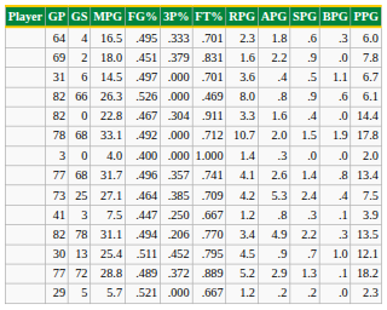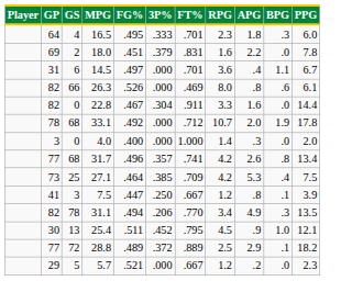 <table class="wikitable sortable" style="text-align:right;">
 <tr>
 <th style="background:#00843D; color:#FFFFFF; border-top:#FFCD00 3px solid; border-bottom:#FFCD00 3px solid;">Player</th>
 <th style="background:#00843D; color:#FFFFFF; border-top:#FFCD00 3px solid; border-bottom:#FFCD00 3px solid;">GP</th>
 <th style="background:#00843D; color:#FFFFFF; border-top:#FFCD00 3px solid; border-bottom:#FFCD00 3px solid;">GS</th>
 <th style="background:#00843D; color:#FFFFFF; border-top:#FFCD00 3px solid; border-bottom:#FFCD00 3px solid;">MPG</th>
 <th style="background:#00843D; color:#FFFFFF; border-top:#FFCD00 3px solid; border-bottom:#FFCD00 3px solid;">FG%</th>
 <th style="background:#00843D; color:#FFFFFF; border-top:#FFCD00 3px solid; border-bottom:#FFCD00 3px solid;">3P%</th>
 <th style="background:#00843D; color:#FFFFFF; border-top:#FFCD00 3px solid; border-bottom:#FFCD00 3px solid;">FT%</th>
 <th style="background:#00843D; color:#FFFFFF; border-top:#FFCD00 3px solid; border-bottom:#FFCD00 3px solid;">RPG</th>
 <th style="background:#00843D; color:#FFFFFF; border-top:#FFCD00 3px solid; border-bottom:#FFCD00 3px solid;">APG</th>
-<th style="background:#00843D; color:#FFFFFF; border-top:#FFCD00 3px solid; border-bottom:#FFCD00 3px solid;">SPG</th>
 <th style="background:#00843D; color:#FFFFFF; border-top:#FFCD00 3px solid; border-bottom:#FFCD00 3px solid;">BPG</th>
 <th style="background:#00843D; color:#FFFFFF; border-top:#FFCD00 3px solid; border-bottom:#FFCD00 3px solid;">PPG</th>
 </tr>
 <tr>
 <td></td>
 <td>64</td>
 <td>4</td>
 <td>16.5</td>
 <td>.495</td>
 <td>.333</td>
 <td>.701</td>
 <td>2.3</td>
 <td>1.8</td>
-<td>.6</td>
 <td>.3</td>
 <td>6.0</td>
 </tr>
 <tr>
 <td></td>
 <td>69</td>
 <td>2</td>
 <td>18.0</td>
 <td>.451</td>
 <td>.379</td>
 <td>.831</td>
 <td>1.6</td>
 <td>2.2</td>
-<td>.9</td>
 <td>.0</td>
 <td>7.8</td>
 </tr>
 <tr>
 <td></td>
 <td>31</td>
 <td>6</td>
 <td>14.5</td>
 <td>.497</td>
 <td>.000</td>
 <td>.701</td>
 <td>3.6</td>
 <td>.4</td>
-<td>.5</td>
 <td>1.1</td>
 <td>6.7</td>
 </tr>
 <tr>
 <td></td>
 <td>82</td>
 <td>66</td>
 <td>26.3</td>
 <td>.526</td>
 <td>.000</td>
 <td>.469</td>
 <td>8.0</td>
 <td>.8</td>
-<td>.9</td>
 <td>.6</td>
 <td>6.1</td>
 </tr>
 <tr>
 <td></td>
 <td>82</td>
 <td>0</td>
 <td>22.8</td>
 <td>.467</td>
 <td>.304</td>
 <td>.911</td>
 <td>3.3</td>
 <td>1.6</td>
-<td>.4</td>
 <td>.0</td>
 <td>14.4</td>
 </tr>
 <tr>
 <td></td>
 <td>78</td>
 <td>68</td>
 <td>33.1</td>
 <td>.492</td>
 <td>.000</td>
 <td>.712</td>
 <td>10.7</td>
 <td>2.0</td>
-<td>1.5</td>
 <td>1.9</td>
 <td>17.8</td>
 </tr>
 <tr>
 <td></td>
 <td>3</td>
 <td>0</td>
 <td>4.0</td>
 <td>.400</td>
 <td>.000</td>
 <td>1.000</td>
 <td>1.4</td>
 <td>.3</td>
 <td>.0</td>
-<td>.0</td>
 <td>2.0</td>
 </tr>
 <tr>
 <td></td>
 <td>77</td>
 <td>68</td>
 <td>31.7</td>
 <td>.496</td>
 <td>.357</td>
 <td>.741</td>
-<td>4.1</td>
+<td>4.2</td>
 <td>2.6</td>
-<td>1.4</td>
 <td>.8</td>
 <td>13.4</td>
 </tr>
 <tr>
 <td></td>
 <td>73</td>
 <td>25</td>
 <td>27.1</td>
 <td>.464</td>
 <td>.385</td>
 <td>.709</td>
 <td>4.2</td>
 <td>5.3</td>
-<td>2.4</td>
 <td>.4</td>
 <td>7.5</td>
 </tr>
 <tr>
 <td></td>
 <td>41</td>
 <td>3</td>
 <td>7.5</td>
 <td>.447</td>
 <td>.250</td>
 <td>.667</td>
 <td>1.2</td>
 <td>.8</td>
-<td>.3</td>
 <td>.1</td>
 <td>3.9</td>
 </tr>
 <tr>
 <td></td>
 <td>82</td>
 <td>78</td>
 <td>31.1</td>
 <td>.494</td>
 <td>.206</td>
 <td>.770</td>
 <td>3.4</td>
 <td>4.9</td>
-<td>2.2</td>
 <td>.3</td>
 <td>13.5</td>
 </tr>
 <tr>
 <td></td>
 <td>30</td>
 <td>13</td>
 <td>25.4</td>
 <td>.511</td>
 <td>.452</td>
 <td>.795</td>
 <td>4.5</td>
 <td>.9</td>
-<td>.7</td>
 <td>1.0</td>
 <td>12.1</td>
 </tr>
 <tr>
 <td></td>
 <td>77</td>
 <td>72</td>
 <td>28.8</td>
 <td>.489</td>
 <td>.372</td>
 <td>.889</td>
-<td>5.2</td>
+<td>2.5</td>
 <td>2.9</td>
-<td>1.3</td>
 <td>.1</td>
 <td>18.2</td>
 </tr>
 <tr>
 <td></td>
 <td>29</td>
 <td>5</td>
 <td>5.7</td>
 <td>.521</td>
 <td>.000</td>
 <td>.667</td>
 <td>1.2</td>
 <td>.2</td>
-<td>.2</td>
 <td>.0</td>
 <td>2.3</td>
 </tr>
 </table>
